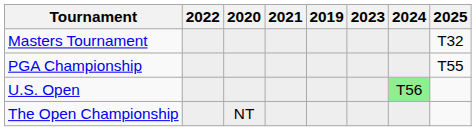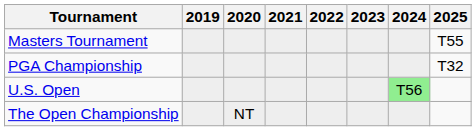 <table class="wikitable" style="font-size:95%;text-align:center;">
 <tr>
 <th>Tournament</th>
-<th>2022</th>
+<th>2019</th>
 <th>2020</th>
 <th>2021</th>
-<th>2019</th>
+<th>2022</th>
 <th>2023</th>
 <th>2024</th>
 <th>2025</th>
 </tr>
 <tr>
 <td align=left><a href='#'>Masters Tournament</a></td>
 <td style="background:#eeeeee;"></td>
 <td style="background:#eeeeee;"></td>
 <td style="background:#eeeeee;"></td>
 <td style="background:#eeeeee;"></td>
 <td style="background:#eeeeee;"></td>
 <td style="background:#eeeeee;"></td>
-<td>T32</td>
+<td>T55</td>
 </tr>
 <tr>
 <td align=left><a href='#'>PGA Championship</a></td>
 <td style="background:#eeeeee;"></td>
 <td style="background:#eeeeee;"></td>
 <td style="background:#eeeeee;"></td>
 <td style="background:#eeeeee;"></td>
 <td style="background:#eeeeee;"></td>
 <td style="background:#eeeeee;"></td>
-<td>T55</td>
+<td>T32</td>
 </tr>
 <tr>
 <td align=left><a href='#'>U.S. Open</a></td>
 <td style="background:#eeeeee;"></td>
 <td style="background:#eeeeee;"></td>
 <td style="background:#eeeeee;"></td>
 <td style="background:#eeeeee;"></td>
 <td style="background:#eeeeee;"></td>
 <td style="background: lightgreen;">T56</td>
 <td></td>
 </tr>
 <tr>
 <td align=left><a href='#'>The Open Championship</a></td>
 <td style="background:#eeeeee;"></td>
 <td style="background:#eeeeee;">NT</td>
 <td style="background:#eeeeee;"></td>
 <td style="background:#eeeeee;"></td>
 <td style="background:#eeeeee;"></td>
 <td style="background:#eeeeee;"></td>
 <td></td>
 </tr>
 </table>
